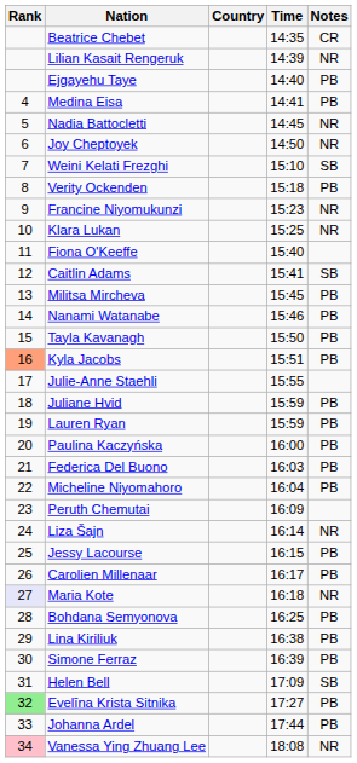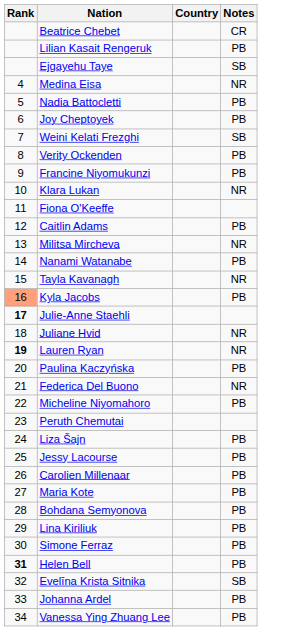 <table class="wikitable sortable"  style="text-align:left;">
 <tr>
 <th>Rank</th>
 <th>Nation</th>
 <th>Country</th>
-<th>Time</th>
 <th>Notes</th>
 </tr>
 <tr>
 <td align=center></td>
 <td><a href='#'>Beatrice Chebet</a></td>
 <td></td>
-<td>14:35</td>
 <td align=center>CR</td>
 </tr>
 <tr>
 <td align=center></td>
 <td><a href='#'>Lilian Kasait Rengeruk</a></td>
 <td></td>
-<td>14:39</td>
-<td align=center>NR</td>
+<td align=center>PB</td>
 </tr>
 <tr>
 <td align=center></td>
 <td><a href='#'>Ejgayehu Taye</a></td>
 <td></td>
-<td>14:40</td>
-<td align=center>PB</td>
+<td align=center>SB</td>
 </tr>
 <tr>
 <td align=center>4</td>
 <td><a href='#'>Medina Eisa</a></td>
 <td></td>
-<td>14:41</td>
-<td align=center>PB</td>
+<td align=center>NR</td>
 </tr>
 <tr>
 <td align=center>5</td>
 <td><a href='#'>Nadia Battocletti</a></td>
 <td></td>
-<td>14:45</td>
-<td align=center>NR</td>
+<td align=center>PB</td>
 </tr>
 <tr>
 <td align=center>6</td>
 <td><a href='#'>Joy Cheptoyek</a></td>
 <td></td>
-<td>14:50</td>
-<td align=center>NR</td>
+<td align=center>PB</td>
 </tr>
 <tr>
 <td align=center>7</td>
 <td><a href='#'>Weini Kelati Frezghi</a></td>
 <td></td>
-<td>15:10</td>
 <td align=center>SB</td>
 </tr>
 <tr>
 <td align=center>8</td>
 <td><a href='#'>Verity Ockenden</a></td>
 <td></td>
-<td>15:18</td>
 <td align=center>PB</td>
 </tr>
 <tr>
 <td align=center>9</td>
 <td><a href='#'>Francine Niyomukunzi</a></td>
 <td></td>
-<td>15:23</td>
-<td align=center>NR</td>
+<td align=center>PB</td>
 </tr>
 <tr>
 <td align=center>10</td>
 <td><a href='#'>Klara Lukan</a></td>
 <td></td>
-<td>15:25</td>
 <td align=center>NR</td>
 </tr>
 <tr>
 <td align=center>11</td>
 <td><a href='#'>Fiona O'Keeffe</a></td>
 <td></td>
-<td>15:40</td>
 <td align=center></td>
 </tr>
 <tr>
 <td align=center>12</td>
 <td><a href='#'>Caitlin Adams</a></td>
 <td></td>
-<td>15:41</td>
-<td align=center>SB</td>
+<td align=center>PB</td>
 </tr>
 <tr>
 <td align=center>13</td>
 <td><a href='#'>Militsa Mircheva</a></td>
 <td></td>
-<td>15:45</td>
-<td align=center>PB</td>
+<td align=center>NR</td>
 </tr>
 <tr>
 <td align=center>14</td>
 <td><a href='#'>Nanami Watanabe</a></td>
 <td></td>
-<td>15:46</td>
 <td align=center>PB</td>
 </tr>
 <tr>
 <td align=center>15</td>
 <td><a href='#'>Tayla Kavanagh</a></td>
 <td></td>
-<td>15:50</td>
-<td align=center>PB</td>
+<td align=center>NR</td>
 </tr>
 <tr>
 <td align=center style="background: lightsalmon;">16</td>
 <td><a href='#'>Kyla Jacobs</a></td>
 <td></td>
-<td>15:51</td>
 <td align=center>PB</td>
 </tr>
 <tr>
-<td align=center>17</td>
+<td align=center><strong>17</strong></td>
 <td><a href='#'>Julie-Anne Staehli</a></td>
 <td></td>
-<td>15:55</td>
 <td align=center></td>
 </tr>
 <tr>
 <td align=center>18</td>
 <td><a href='#'>Juliane Hvid</a></td>
 <td></td>
-<td>15:59</td>
-<td align=center>PB</td>
+<td align=center>NR</td>
 </tr>
 <tr>
-<td align=center>19</td>
+<td align=center><strong>19</strong></td>
 <td><a href='#'>Lauren Ryan</a></td>
 <td></td>
-<td>15:59</td>
-<td align=center>PB</td>
+<td align=center>NR</td>
 </tr>
 <tr>
 <td align=center>20</td>
 <td><a href='#'>Paulina Kaczyńska</a></td>
 <td></td>
-<td>16:00</td>
 <td align=center>PB</td>
 </tr>
 <tr>
 <td align=center>21</td>
 <td><a href='#'>Federica Del Buono</a></td>
 <td></td>
-<td>16:03</td>
-<td align=center>PB</td>
+<td align=center>NR</td>
 </tr>
 <tr>
 <td align=center>22</td>
 <td><a href='#'>Micheline Niyomahoro</a></td>
 <td></td>
-<td>16:04</td>
 <td align=center>PB</td>
 </tr>
 <tr>
 <td align=center>23</td>
 <td><a href='#'>Peruth Chemutai</a></td>
 <td></td>
-<td>16:09</td>
 <td align=center></td>
 </tr>
 <tr>
 <td align=center>24</td>
 <td><a href='#'>Liza Šajn</a></td>
 <td></td>
-<td>16:14</td>
-<td align=center>NR</td>
+<td align=center>PB</td>
 </tr>
 <tr>
 <td align=center>25</td>
 <td><a href='#'>Jessy Lacourse</a></td>
 <td></td>
-<td>16:15</td>
 <td align=center>PB</td>
 </tr>
 <tr>
 <td align=center>26</td>
 <td><a href='#'>Carolien Millenaar</a></td>
 <td></td>
-<td>16:17</td>
 <td align=center>PB</td>
 </tr>
 <tr>
-<td align=center style="background: lavender;">27</td>
+<td align=center>27</td>
 <td><a href='#'>Maria Kote</a></td>
 <td></td>
-<td>16:18</td>
-<td align=center>NR</td>
+<td align=center>PB</td>
 </tr>
 <tr>
 <td align=center>28</td>
 <td><a href='#'>Bohdana Semyonova</a></td>
 <td></td>
-<td>16:25</td>
 <td align=center>PB</td>
 </tr>
 <tr>
 <td align=center>29</td>
 <td><a href='#'>Lina Kiriliuk</a></td>
 <td></td>
-<td>16:38</td>
 <td align=center>PB</td>
 </tr>
 <tr>
 <td align=center>30</td>
 <td><a href='#'>Simone Ferraz</a></td>
 <td></td>
-<td>16:39</td>
 <td align=center>PB</td>
 </tr>
 <tr>
-<td align=center>31</td>
+<td align=center><strong>31</strong></td>
 <td><a href='#'>Helen Bell</a></td>
 <td></td>
-<td>17:09</td>
-<td align=center>SB</td>
+<td align=center>PB</td>
 </tr>
 <tr>
-<td align=center style="background: lightgreen;">32</td>
+<td align=center>32</td>
 <td><a href='#'>Evelīna Krista Sitnika</a></td>
 <td></td>
-<td>17:27</td>
-<td align=center>PB</td>
+<td align=center>SB</td>
 </tr>
 <tr>
 <td align=center>33</td>
 <td><a href='#'>Johanna Ardel</a></td>
 <td></td>
-<td>17:44</td>
 <td align=center>PB</td>
 </tr>
 <tr>
-<td align=center style="background: pink;">34</td>
+<td align=center>34</td>
 <td><a href='#'>Vanessa Ying Zhuang Lee</a></td>
 <td></td>
-<td>18:08</td>
-<td align=center>NR</td>
+<td align=center>PB</td>
 </tr>
 </table>
